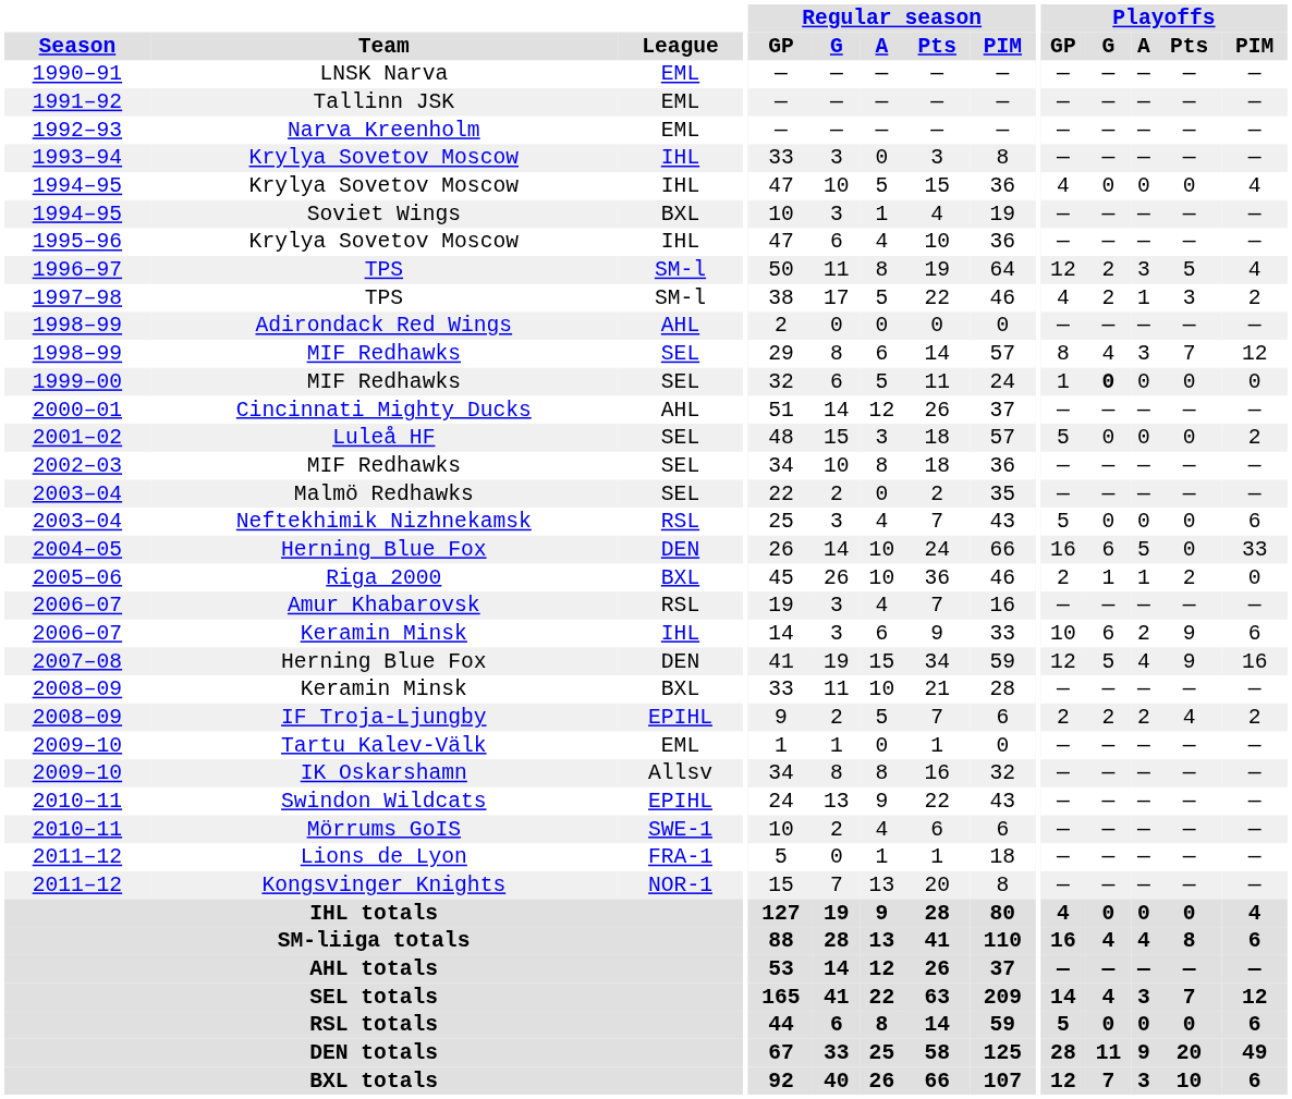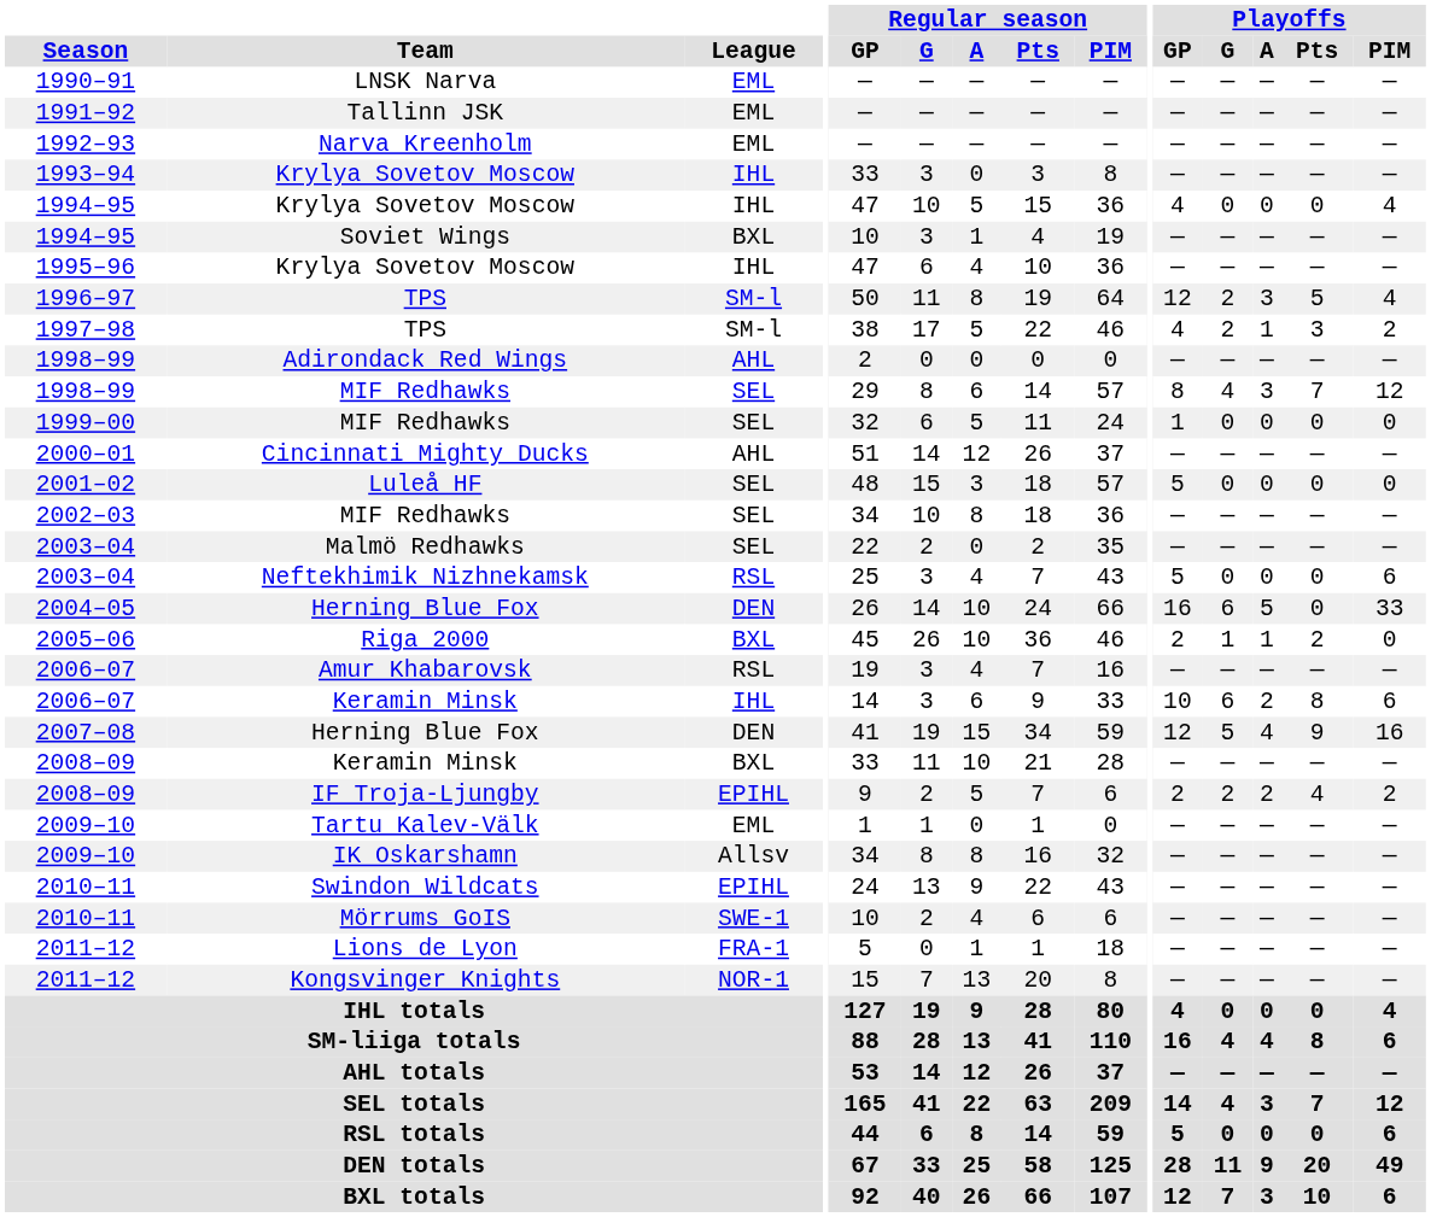 <table border="0" cellpadding="1" cellspacing="0" style="text-align:center; width:60em">
 <tr bgcolor="#e0e0e0">
 <th colspan="3" bgcolor="#ffffff"></th>
 <th rowspan="99" bgcolor="#ffffff"></th>
 <th colspan="5"><a href='#'>Regular season</a></th>
 <th rowspan="99" bgcolor="#ffffff"></th>
 <th colspan="5"><a href='#'>Playoffs</a></th>
 </tr>
 <tr bgcolor="#e0e0e0">
 <th><a href='#'>Season</a></th>
 <th>Team</th>
 <th>League</th>
 <th>GP</th>
 <th><a href='#'>G</a></th>
 <th><a href='#'>A</a></th>
 <th><a href='#'>Pts</a></th>
 <th><a href='#'>PIM</a></th>
 <th>GP</th>
 <th>G</th>
 <th>A</th>
 <th>Pts</th>
 <th>PIM</th>
 </tr>
 <tr>
 <td><a href='#'>1990–91</a></td>
 <td>LNSK Narva</td>
 <td><a href='#'>EML</a></td>
 <td>—</td>
 <td>—</td>
 <td>—</td>
 <td>—</td>
 <td>—</td>
 <td>—</td>
 <td>—</td>
 <td>—</td>
 <td>—</td>
 <td>—</td>
 </tr>
 <tr style="background:#f0f0f0;">
 <td><a href='#'>1991–92</a></td>
 <td>Tallinn JSK</td>
 <td>EML</td>
 <td>—</td>
 <td>—</td>
 <td>—</td>
 <td>—</td>
 <td>—</td>
 <td>—</td>
 <td>—</td>
 <td>—</td>
 <td>—</td>
 <td>—</td>
 </tr>
 <tr>
 <td><a href='#'>1992–93</a></td>
 <td><a href='#'>Narva Kreenholm</a></td>
 <td>EML</td>
 <td>—</td>
 <td>—</td>
 <td>—</td>
 <td>—</td>
 <td>—</td>
 <td>—</td>
 <td>—</td>
 <td>—</td>
 <td>—</td>
 <td>—</td>
 </tr>
 <tr style="background:#f0f0f0;">
 <td><a href='#'>1993–94</a></td>
 <td><a href='#'>Krylya Sovetov Moscow</a></td>
 <td><a href='#'>IHL</a></td>
 <td>33</td>
 <td>3</td>
 <td>0</td>
 <td>3</td>
 <td>8</td>
 <td>—</td>
 <td>—</td>
 <td>—</td>
 <td>—</td>
 <td>—</td>
 </tr>
 <tr>
 <td><a href='#'>1994–95</a></td>
 <td>Krylya Sovetov Moscow</td>
 <td>IHL</td>
 <td>47</td>
 <td>10</td>
 <td>5</td>
 <td>15</td>
 <td>36</td>
 <td>4</td>
 <td>0</td>
 <td>0</td>
 <td>0</td>
 <td>4</td>
 </tr>
 <tr style="background:#f0f0f0;">
 <td><a href='#'>1994–95</a></td>
 <td>Soviet Wings</td>
 <td>BXL</td>
 <td>10</td>
 <td>3</td>
 <td>1</td>
 <td>4</td>
 <td>19</td>
 <td>—</td>
 <td>—</td>
 <td>—</td>
 <td>—</td>
 <td>—</td>
 </tr>
 <tr>
 <td><a href='#'>1995–96</a></td>
 <td>Krylya Sovetov Moscow</td>
 <td>IHL</td>
 <td>47</td>
 <td>6</td>
 <td>4</td>
 <td>10</td>
 <td>36</td>
 <td>—</td>
 <td>—</td>
 <td>—</td>
 <td>—</td>
 <td>—</td>
 </tr>
 <tr style="background:#f0f0f0;">
 <td><a href='#'>1996–97</a></td>
 <td><a href='#'>TPS</a></td>
 <td><a href='#'>SM-l</a></td>
 <td>50</td>
 <td>11</td>
 <td>8</td>
 <td>19</td>
 <td>64</td>
 <td>12</td>
 <td>2</td>
 <td>3</td>
 <td>5</td>
 <td>4</td>
 </tr>
 <tr>
 <td><a href='#'>1997–98</a></td>
 <td>TPS</td>
 <td>SM-l</td>
 <td>38</td>
 <td>17</td>
 <td>5</td>
 <td>22</td>
 <td>46</td>
 <td>4</td>
 <td>2</td>
 <td>1</td>
 <td>3</td>
 <td>2</td>
 </tr>
 <tr style="background:#f0f0f0;">
 <td><a href='#'>1998–99</a></td>
 <td><a href='#'>Adirondack Red Wings</a></td>
 <td><a href='#'>AHL</a></td>
 <td>2</td>
 <td>0</td>
 <td>0</td>
 <td>0</td>
 <td>0</td>
 <td>—</td>
 <td>—</td>
 <td>—</td>
 <td>—</td>
 <td>—</td>
 </tr>
 <tr>
 <td><a href='#'>1998–99</a></td>
 <td><a href='#'>MIF Redhawks</a></td>
 <td><a href='#'>SEL</a></td>
 <td>29</td>
 <td>8</td>
 <td>6</td>
 <td>14</td>
 <td>57</td>
 <td>8</td>
 <td>4</td>
 <td>3</td>
 <td>7</td>
 <td>12</td>
 </tr>
 <tr style="background:#f0f0f0;">
 <td><a href='#'>1999–00</a></td>
 <td>MIF Redhawks</td>
 <td>SEL</td>
 <td>32</td>
 <td>6</td>
 <td>5</td>
 <td>11</td>
 <td>24</td>
 <td>1</td>
-<td><strong>0</strong></td>
+<td>0</td>
 <td>0</td>
 <td>0</td>
 <td>0</td>
 </tr>
 <tr>
 <td><a href='#'>2000–01</a></td>
 <td><a href='#'>Cincinnati Mighty Ducks</a></td>
 <td>AHL</td>
 <td>51</td>
 <td>14</td>
 <td>12</td>
 <td>26</td>
 <td>37</td>
 <td>—</td>
 <td>—</td>
 <td>—</td>
 <td>—</td>
 <td>—</td>
 </tr>
 <tr style="background:#f0f0f0;">
 <td><a href='#'>2001–02</a></td>
 <td><a href='#'>Luleå HF</a></td>
 <td>SEL</td>
 <td>48</td>
 <td>15</td>
 <td>3</td>
 <td>18</td>
 <td>57</td>
 <td>5</td>
 <td>0</td>
 <td>0</td>
 <td>0</td>
-<td>2</td>
+<td>0</td>
 </tr>
 <tr>
 <td><a href='#'>2002–03</a></td>
 <td>MIF Redhawks</td>
 <td>SEL</td>
 <td>34</td>
 <td>10</td>
 <td>8</td>
 <td>18</td>
 <td>36</td>
 <td>—</td>
 <td>—</td>
 <td>—</td>
 <td>—</td>
 <td>—</td>
 </tr>
 <tr style="background:#f0f0f0;">
 <td><a href='#'>2003–04</a></td>
 <td>Malmö Redhawks</td>
 <td>SEL</td>
 <td>22</td>
 <td>2</td>
 <td>0</td>
 <td>2</td>
 <td>35</td>
 <td>—</td>
 <td>—</td>
 <td>—</td>
 <td>—</td>
 <td>—</td>
 </tr>
 <tr>
 <td><a href='#'>2003–04</a></td>
 <td><a href='#'>Neftekhimik Nizhnekamsk</a></td>
 <td><a href='#'>RSL</a></td>
 <td>25</td>
 <td>3</td>
 <td>4</td>
 <td>7</td>
 <td>43</td>
 <td>5</td>
 <td>0</td>
 <td>0</td>
 <td>0</td>
 <td>6</td>
 </tr>
 <tr style="background:#f0f0f0;">
 <td><a href='#'>2004–05</a></td>
 <td><a href='#'>Herning Blue Fox</a></td>
 <td><a href='#'>DEN</a></td>
 <td>26</td>
 <td>14</td>
 <td>10</td>
 <td>24</td>
 <td>66</td>
 <td>16</td>
 <td>6</td>
 <td>5</td>
 <td>0</td>
 <td>33</td>
 </tr>
 <tr>
 <td><a href='#'>2005–06</a></td>
 <td><a href='#'>Riga 2000</a></td>
 <td><a href='#'>BXL</a></td>
 <td>45</td>
 <td>26</td>
 <td>10</td>
 <td>36</td>
 <td>46</td>
 <td>2</td>
 <td>1</td>
 <td>1</td>
 <td>2</td>
 <td>0</td>
 </tr>
 <tr style="background:#f0f0f0;">
 <td><a href='#'>2006–07</a></td>
 <td><a href='#'>Amur Khabarovsk</a></td>
 <td>RSL</td>
 <td>19</td>
 <td>3</td>
 <td>4</td>
 <td>7</td>
 <td>16</td>
 <td>—</td>
 <td>—</td>
 <td>—</td>
 <td>—</td>
 <td>—</td>
 </tr>
 <tr>
 <td><a href='#'>2006–07</a></td>
 <td><a href='#'>Keramin Minsk</a></td>
 <td><a href='#'>IHL</a></td>
 <td>14</td>
 <td>3</td>
 <td>6</td>
 <td>9</td>
 <td>33</td>
 <td>10</td>
 <td>6</td>
 <td>2</td>
-<td>9</td>
+<td>8</td>
 <td>6</td>
 </tr>
 <tr style="background:#f0f0f0;">
 <td><a href='#'>2007–08</a></td>
 <td>Herning Blue Fox</td>
 <td>DEN</td>
 <td>41</td>
 <td>19</td>
 <td>15</td>
 <td>34</td>
 <td>59</td>
 <td>12</td>
 <td>5</td>
 <td>4</td>
 <td>9</td>
 <td>16</td>
 </tr>
 <tr>
 <td><a href='#'>2008–09</a></td>
 <td>Keramin Minsk</td>
 <td>BXL</td>
 <td>33</td>
 <td>11</td>
 <td>10</td>
 <td>21</td>
 <td>28</td>
 <td>—</td>
 <td>—</td>
 <td>—</td>
 <td>—</td>
 <td>—</td>
 </tr>
 <tr style="background:#f0f0f0;">
 <td><a href='#'>2008–09</a></td>
 <td><a href='#'>IF Troja-Ljungby</a></td>
 <td><a href='#'>EPIHL</a></td>
 <td>9</td>
 <td>2</td>
 <td>5</td>
 <td>7</td>
 <td>6</td>
 <td>2</td>
 <td>2</td>
 <td>2</td>
 <td>4</td>
 <td>2</td>
 </tr>
 <tr>
 <td><a href='#'>2009–10</a></td>
 <td><a href='#'>Tartu Kalev-Välk</a></td>
 <td>EML</td>
 <td>1</td>
 <td>1</td>
 <td>0</td>
 <td>1</td>
 <td>0</td>
 <td>—</td>
 <td>—</td>
 <td>—</td>
 <td>—</td>
 <td>—</td>
 </tr>
 <tr style="background:#f0f0f0;">
 <td><a href='#'>2009–10</a></td>
 <td><a href='#'>IK Oskarshamn</a></td>
 <td>Allsv</td>
 <td>34</td>
 <td>8</td>
 <td>8</td>
 <td>16</td>
 <td>32</td>
 <td>—</td>
 <td>—</td>
 <td>—</td>
 <td>—</td>
 <td>—</td>
 </tr>
 <tr>
 <td><a href='#'>2010–11</a></td>
 <td><a href='#'>Swindon Wildcats</a></td>
 <td><a href='#'>EPIHL</a></td>
 <td>24</td>
 <td>13</td>
 <td>9</td>
 <td>22</td>
 <td>43</td>
 <td>—</td>
 <td>—</td>
 <td>—</td>
 <td>—</td>
 <td>—</td>
 </tr>
 <tr style="background:#f0f0f0;">
 <td><a href='#'>2010–11</a></td>
 <td><a href='#'>Mörrums GoIS</a></td>
 <td><a href='#'>SWE-1</a></td>
 <td>10</td>
 <td>2</td>
 <td>4</td>
 <td>6</td>
 <td>6</td>
 <td>—</td>
 <td>—</td>
 <td>—</td>
 <td>—</td>
 <td>—</td>
 </tr>
 <tr>
 <td><a href='#'>2011–12</a></td>
 <td><a href='#'>Lions de Lyon</a></td>
 <td><a href='#'>FRA-1</a></td>
 <td>5</td>
 <td>0</td>
 <td>1</td>
 <td>1</td>
 <td>18</td>
 <td>—</td>
 <td>—</td>
 <td>—</td>
 <td>—</td>
 <td>—</td>
 </tr>
 <tr style="background:#f0f0f0;">
 <td><a href='#'>2011–12</a></td>
 <td><a href='#'>Kongsvinger Knights</a></td>
 <td><a href='#'>NOR-1</a></td>
 <td>15</td>
 <td>7</td>
 <td>13</td>
 <td>20</td>
 <td>8</td>
 <td>—</td>
 <td>—</td>
 <td>—</td>
 <td>—</td>
 <td>—</td>
 </tr>
 <tr style="text-align:center; background:#e0e0e0;">
 <th colspan="3">IHL totals</th>
 <th>127</th>
 <th>19</th>
 <th>9</th>
 <th>28</th>
 <th>80</th>
 <th>4</th>
 <th>0</th>
 <th>0</th>
 <th>0</th>
 <th>4</th>
 </tr>
 <tr style="text-align:center; background:#e0e0e0;">
 <th colspan="3">SM-liiga totals</th>
 <th>88</th>
 <th>28</th>
 <th>13</th>
 <th>41</th>
 <th>110</th>
 <th>16</th>
 <th>4</th>
 <th>4</th>
 <th>8</th>
 <th>6</th>
 </tr>
 <tr style="text-align:center; background:#e0e0e0;">
 <th colspan="3">AHL totals</th>
 <th>53</th>
 <th>14</th>
 <th>12</th>
 <th>26</th>
 <th>37</th>
 <th>—</th>
 <th>—</th>
 <th>—</th>
 <th>—</th>
 <th>—</th>
 </tr>
 <tr style="text-align:center; background:#e0e0e0;">
 <th colspan="3">SEL totals</th>
 <th>165</th>
 <th>41</th>
 <th>22</th>
 <th>63</th>
 <th>209</th>
 <th>14</th>
 <th>4</th>
 <th>3</th>
 <th>7</th>
 <th>12</th>
 </tr>
 <tr style="text-align:center; background:#e0e0e0;">
 <th colspan="3">RSL totals</th>
 <th>44</th>
 <th>6</th>
 <th>8</th>
 <th>14</th>
 <th>59</th>
 <th>5</th>
 <th>0</th>
 <th>0</th>
 <th>0</th>
 <th>6</th>
 </tr>
 <tr style="text-align:center; background:#e0e0e0;">
 <th colspan="3">DEN totals</th>
 <th>67</th>
 <th>33</th>
 <th>25</th>
 <th>58</th>
 <th>125</th>
 <th>28</th>
 <th>11</th>
 <th>9</th>
 <th>20</th>
 <th>49</th>
 </tr>
 <tr style="text-align:center; background:#e0e0e0;">
 <th colspan="3">BXL totals</th>
 <th>92</th>
 <th>40</th>
 <th>26</th>
 <th>66</th>
 <th>107</th>
 <th>12</th>
 <th>7</th>
 <th>3</th>
 <th>10</th>
 <th>6</th>
 </tr>
 </table>
